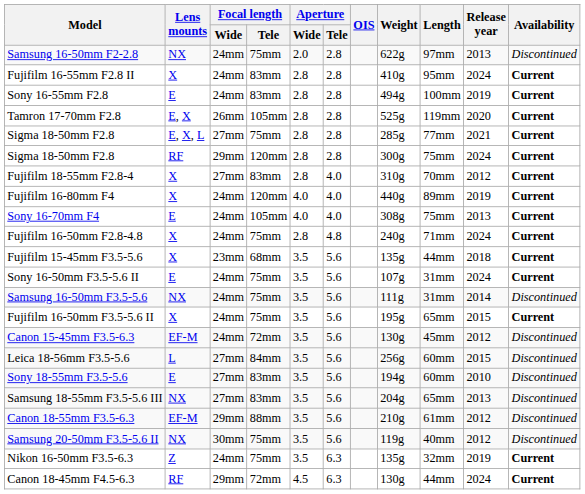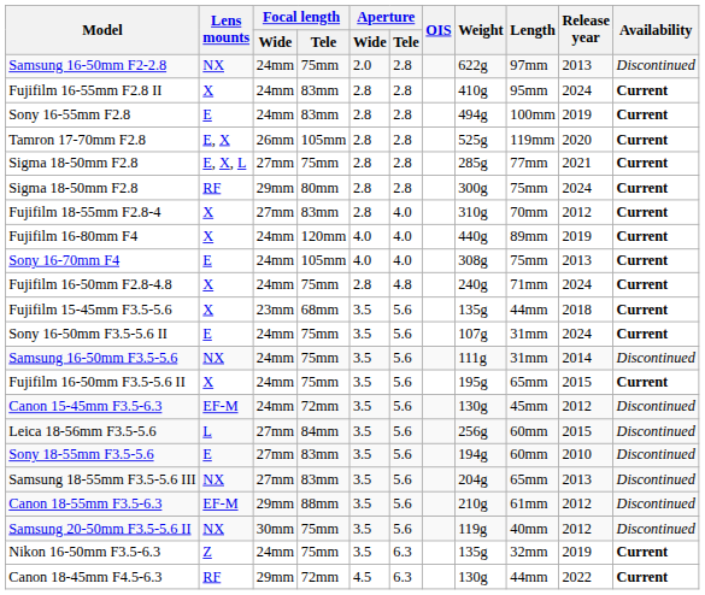 <table class="wikitable sortable col3right col4right col5right col6right col8right col9right" style="font-size:90%;white-space:nowrap">
 <tr>
 <th rowspan=2>Model</th>
 <th rowspan=2 class=unsortable><a href='#'>Lens<br>mounts</a></th>
 <th colspan=2><a href='#'>Focal length</a></th>
 <th colspan=2><a href='#'>Aperture</a></th>
 <th rowspan=2><a href='#'>OIS</a></th>
 <th rowspan=2>Weight</th>
 <th rowspan=2>Length</th>
 <th rowspan=2>Release<br>year</th>
 <th rowspan=2 class=unsortable>Availability</th>
 </tr>
 <tr>
 <th>Wide</th>
 <th>Tele</th>
 <th>Wide</th>
 <th>Tele</th>
 </tr>
 <tr>
 <td><a href='#'>Samsung 16-50mm F2-2.8</a></td>
 <td><a href='#'>NX</a></td>
 <td>24mm</td>
 <td>75mm</td>
 <td>2.0</td>
 <td>2.8</td>
 <td></td>
 <td>622g</td>
 <td>97mm</td>
 <td>2013</td>
 <td><em>Discontinued</em></td>
 </tr>
 <tr style="background:#fff">
 <td>Fujifilm 16-55mm F2.8 II</td>
 <td><a href='#'>X</a></td>
 <td>24mm</td>
 <td>83mm</td>
 <td>2.8</td>
 <td>2.8</td>
 <td></td>
 <td>410g</td>
 <td>95mm</td>
 <td>2024</td>
 <td><strong>Current</strong></td>
 </tr>
 <tr style="background:#fff">
 <td>Sony 16-55mm F2.8</td>
 <td><a href='#'>E</a></td>
 <td>24mm</td>
 <td>83mm</td>
 <td>2.8</td>
 <td>2.8</td>
 <td></td>
 <td>494g</td>
 <td>100mm</td>
 <td>2019</td>
 <td><strong>Current</strong></td>
 </tr>
 <tr style="background:#fff">
 <td>Tamron 17-70mm F2.8</td>
 <td><a href='#'>E</a>, <a href='#'>X</a></td>
 <td>26mm</td>
 <td>105mm</td>
 <td>2.8</td>
 <td>2.8</td>
 <td></td>
 <td>525g</td>
 <td>119mm</td>
 <td>2020</td>
 <td><strong>Current</strong></td>
 </tr>
 <tr style="background:#fff">
 <td>Sigma 18-50mm F2.8</td>
 <td><a href='#'>E</a>, <a href='#'>X</a>, <a href='#'>L</a></td>
 <td>27mm</td>
 <td>75mm</td>
 <td>2.8</td>
 <td>2.8</td>
 <td></td>
 <td>285g</td>
 <td>77mm</td>
 <td>2021</td>
 <td><strong>Current</strong></td>
 </tr>
 <tr style="background:#fff">
 <td>Sigma 18-50mm F2.8</td>
 <td><a href='#'>RF</a></td>
 <td>29mm</td>
-<td>120mm</td>
+<td>80mm</td>
 <td>2.8</td>
 <td>2.8</td>
 <td></td>
 <td>300g</td>
 <td>75mm</td>
 <td>2024</td>
 <td><strong>Current</strong></td>
 </tr>
 <tr style="background:#fff">
 <td>Fujifilm 18-55mm F2.8-4</td>
 <td><a href='#'>X</a></td>
 <td>27mm</td>
 <td>83mm</td>
 <td>2.8</td>
 <td>4.0</td>
 <td></td>
 <td>310g</td>
 <td>70mm</td>
 <td>2012</td>
 <td><strong>Current</strong></td>
 </tr>
 <tr style="background:#fff">
 <td>Fujifilm 16-80mm F4</td>
 <td><a href='#'>X</a></td>
 <td>24mm</td>
 <td>120mm</td>
 <td>4.0</td>
 <td>4.0</td>
 <td></td>
 <td>440g</td>
 <td>89mm</td>
 <td>2019</td>
 <td><strong>Current</strong></td>
 </tr>
 <tr style="background:#fff">
 <td><a href='#'>Sony 16-70mm F4</a></td>
 <td><a href='#'>E</a></td>
 <td>24mm</td>
 <td>105mm</td>
 <td>4.0</td>
 <td>4.0</td>
 <td></td>
 <td>308g</td>
 <td>75mm</td>
 <td>2013</td>
 <td><strong>Current</strong></td>
 </tr>
 <tr style="background:#fff">
 <td>Fujifilm 16-50mm F2.8-4.8</td>
 <td><a href='#'>X</a></td>
 <td>24mm</td>
 <td>75mm</td>
 <td>2.8</td>
 <td>4.8</td>
 <td></td>
 <td>240g</td>
 <td>71mm</td>
 <td>2024</td>
 <td><strong>Current</strong></td>
 </tr>
 <tr style="background:#fff">
 <td>Fujifilm 15-45mm F3.5-5.6</td>
 <td><a href='#'>X</a></td>
 <td>23mm</td>
 <td>68mm</td>
 <td>3.5</td>
 <td>5.6</td>
 <td></td>
 <td>135g</td>
 <td>44mm</td>
 <td>2018</td>
 <td><strong>Current</strong></td>
 </tr>
 <tr style="background:#fff">
 <td>Sony 16-50mm F3.5-5.6 II</td>
 <td><a href='#'>E</a></td>
 <td>24mm</td>
 <td>75mm</td>
 <td>3.5</td>
 <td>5.6</td>
 <td></td>
 <td>107g</td>
 <td>31mm</td>
 <td>2024</td>
 <td><strong>Current</strong></td>
 </tr>
 <tr>
 <td><a href='#'>Samsung 16-50mm F3.5-5.6</a></td>
 <td><a href='#'>NX</a></td>
 <td>24mm</td>
 <td>75mm</td>
 <td>3.5</td>
 <td>5.6</td>
 <td></td>
 <td>111g</td>
 <td>31mm</td>
 <td>2014</td>
 <td><em>Discontinued</em></td>
 </tr>
 <tr style="background:#fff">
 <td>Fujifilm 16-50mm F3.5-5.6 II</td>
 <td><a href='#'>X</a></td>
 <td>24mm</td>
 <td>75mm</td>
 <td>3.5</td>
 <td>5.6</td>
 <td></td>
 <td>195g</td>
 <td>65mm</td>
 <td>2015</td>
 <td><strong>Current</strong></td>
 </tr>
 <tr>
 <td><a href='#'>Canon 15-45mm F3.5-6.3</a></td>
 <td><a href='#'>EF-M</a></td>
 <td>24mm</td>
 <td>72mm</td>
 <td>3.5</td>
 <td>5.6</td>
 <td></td>
 <td>130g</td>
 <td>45mm</td>
 <td>2012</td>
 <td><em>Discontinued</em></td>
 </tr>
 <tr>
 <td>Leica 18-56mm F3.5-5.6</td>
 <td><a href='#'>L</a></td>
 <td>27mm</td>
 <td>84mm</td>
 <td>3.5</td>
 <td>5.6</td>
 <td></td>
 <td>256g</td>
 <td>60mm</td>
 <td>2015</td>
 <td><em>Discontinued</em></td>
 </tr>
 <tr>
 <td><a href='#'>Sony 18-55mm F3.5-5.6</a></td>
 <td><a href='#'>E</a></td>
 <td>27mm</td>
 <td>83mm</td>
 <td>3.5</td>
 <td>5.6</td>
 <td></td>
 <td>194g</td>
 <td>60mm</td>
 <td>2010</td>
 <td><em>Discontinued</em></td>
 </tr>
 <tr>
 <td>Samsung 18-55mm F3.5-5.6 III</td>
 <td><a href='#'>NX</a></td>
 <td>27mm</td>
 <td>83mm</td>
 <td>3.5</td>
 <td>5.6</td>
 <td></td>
 <td>204g</td>
 <td>65mm</td>
 <td>2013</td>
 <td><em>Discontinued</em></td>
 </tr>
 <tr>
 <td><a href='#'>Canon 18-55mm F3.5-6.3</a></td>
 <td><a href='#'>EF-M</a></td>
 <td>29mm</td>
 <td>88mm</td>
 <td>3.5</td>
 <td>5.6</td>
 <td></td>
 <td>210g</td>
 <td>61mm</td>
 <td>2012</td>
 <td><em>Discontinued</em></td>
 </tr>
 <tr>
 <td><a href='#'>Samsung 20-50mm F3.5-5.6 II</a></td>
 <td><a href='#'>NX</a></td>
 <td>30mm</td>
 <td>75mm</td>
 <td>3.5</td>
 <td>5.6</td>
 <td></td>
 <td>119g</td>
 <td>40mm</td>
 <td>2012</td>
 <td><em>Discontinued</em></td>
 </tr>
 <tr style="background:#fff">
 <td>Nikon 16-50mm F3.5-6.3</td>
 <td><a href='#'>Z</a></td>
 <td>24mm</td>
 <td>75mm</td>
 <td>3.5</td>
 <td>6.3</td>
 <td></td>
 <td>135g</td>
 <td>32mm</td>
 <td>2019</td>
 <td><strong>Current</strong></td>
 </tr>
 <tr style="background:#fff">
 <td>Canon 18-45mm F4.5-6.3</td>
 <td><a href='#'>RF</a></td>
 <td>29mm</td>
 <td>72mm</td>
 <td>4.5</td>
 <td>6.3</td>
 <td></td>
 <td>130g</td>
 <td>44mm</td>
-<td>2024</td>
+<td>2022</td>
 <td><strong>Current</strong></td>
 </tr>
 </table>
